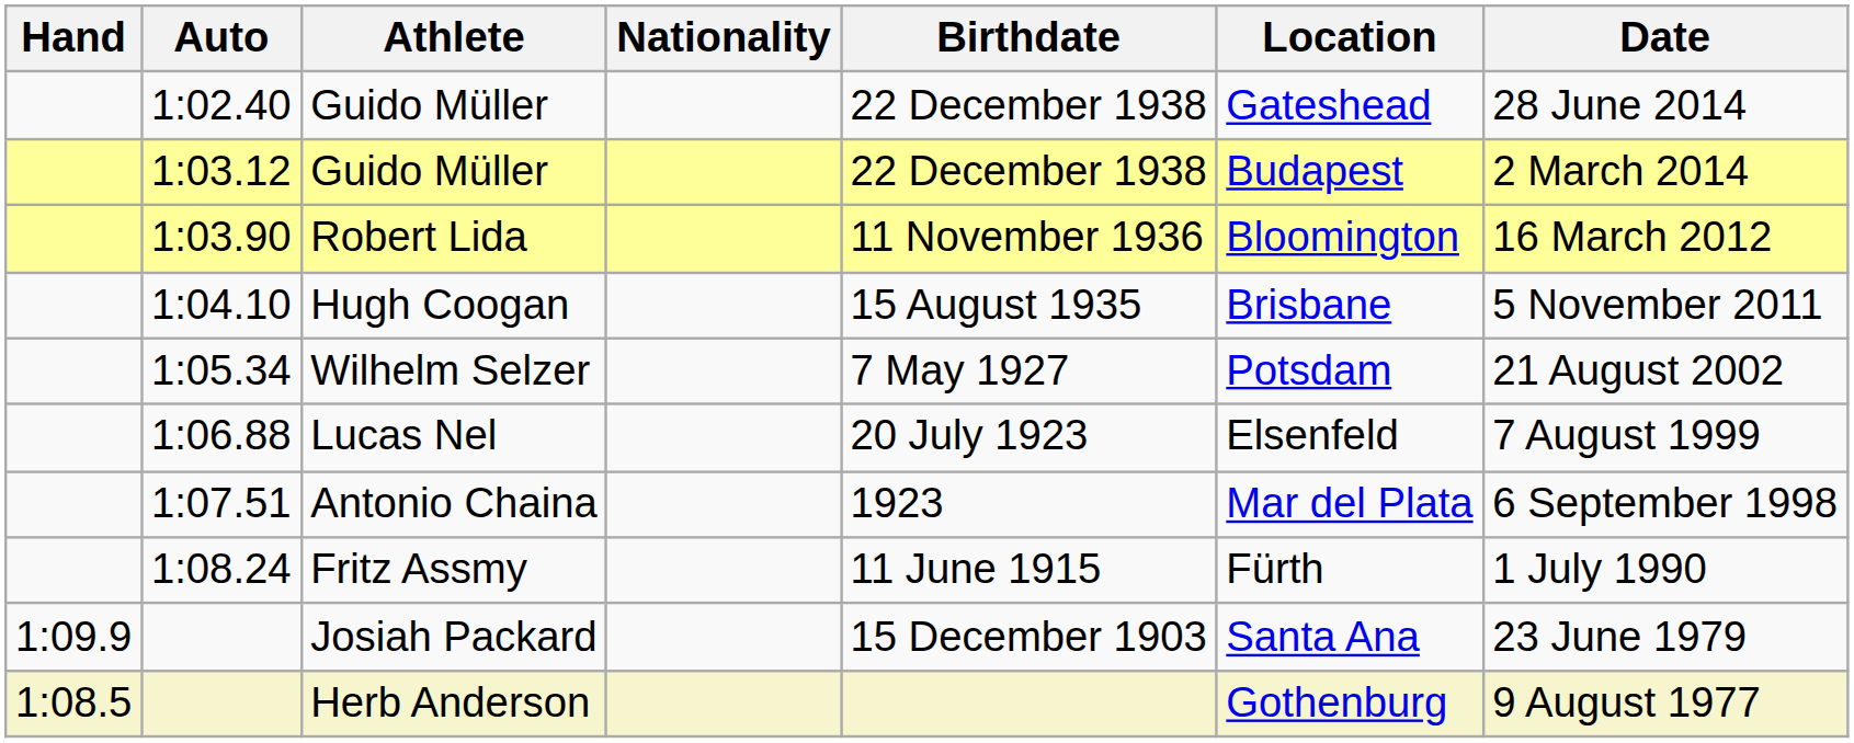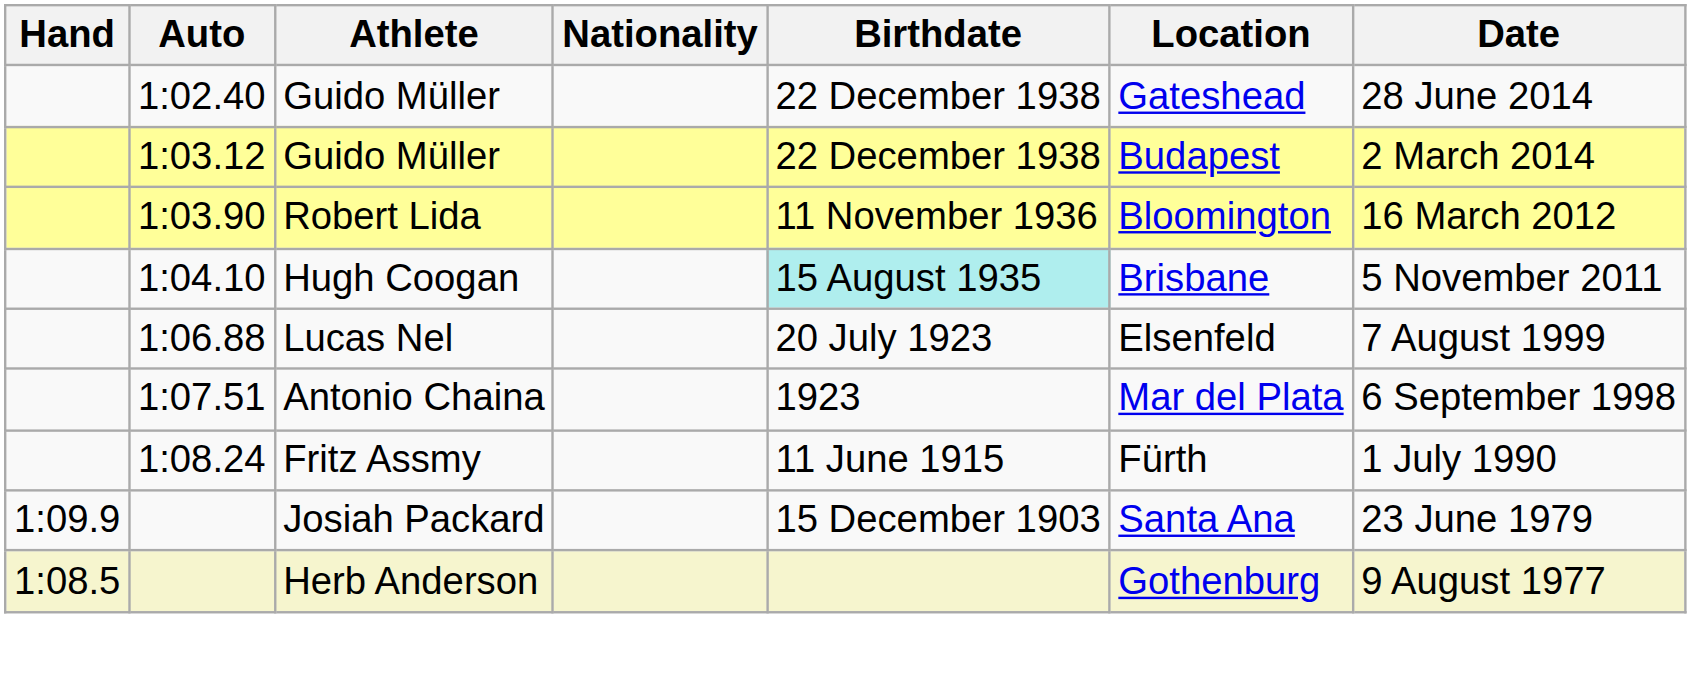 <table class="wikitable">
 <tr>
 <th>Hand</th>
 <th>Auto</th>
 <th>Athlete</th>
 <th>Nationality</th>
 <th>Birthdate</th>
 <th>Location</th>
 <th>Date</th>
 </tr>
 <tr>
 <td></td>
 <td>1:02.40</td>
 <td>Guido Müller</td>
 <td></td>
 <td>22 December 1938</td>
 <td><a href='#'>Gateshead</a></td>
 <td>28 June 2014</td>
 </tr>
 <tr style="background:#ff9;">
 <td></td>
 <td>1:03.12 </td>
 <td>Guido Müller</td>
 <td></td>
 <td>22 December 1938</td>
 <td><a href='#'>Budapest</a></td>
 <td>2 March 2014</td>
 </tr>
 <tr style="background:#ff9;">
 <td></td>
 <td>1:03.90 </td>
 <td>Robert Lida</td>
 <td></td>
 <td>11 November 1936</td>
 <td><a href='#'>Bloomington</a></td>
 <td>16 March 2012</td>
 </tr>
 <tr>
 <td></td>
 <td>1:04.10</td>
 <td>Hugh Coogan</td>
 <td></td>
-<td>15 August 1935</td>
+<td style="background: paleturquoise;">15 August 1935</td>
 <td><a href='#'>Brisbane</a></td>
 <td>5 November 2011</td>
-</tr>
-<tr>
-<td></td>
-<td>1:05.34</td>
-<td>Wilhelm Selzer</td>
-<td></td>
-<td>7 May 1927</td>
-<td><a href='#'>Potsdam</a></td>
-<td>21 August 2002</td>
 </tr>
 <tr>
 <td></td>
 <td>1:06.88</td>
 <td>Lucas Nel</td>
 <td></td>
 <td>20 July 1923</td>
 <td>Elsenfeld</td>
 <td>7 August 1999</td>
 </tr>
 <tr>
 <td></td>
 <td>1:07.51</td>
 <td>Antonio Chaina</td>
 <td></td>
 <td>1923</td>
 <td><a href='#'>Mar del Plata</a></td>
 <td>6 September 1998</td>
 </tr>
 <tr>
 <td></td>
 <td>1:08.24</td>
 <td>Fritz Assmy</td>
 <td></td>
 <td>11 June 1915</td>
 <td>Fürth</td>
 <td>1 July 1990</td>
 </tr>
 <tr>
 <td>1:09.9</td>
 <td></td>
 <td>Josiah Packard</td>
 <td></td>
 <td>15 December 1903</td>
 <td><a href='#'>Santa Ana</a></td>
 <td>23 June 1979</td>
 </tr>
 <tr bgcolor=#f6F5CE>
 <td>1:08.5</td>
 <td></td>
 <td>Herb Anderson</td>
 <td></td>
 <td></td>
 <td><a href='#'>Gothenburg</a></td>
 <td>9 August 1977</td>
 </tr>
 </table>
